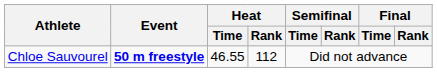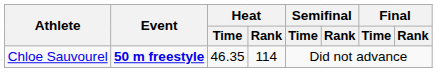 <table class=wikitable style="font-size:90%">
 <tr>
 <th rowspan="2">Athlete</th>
 <th rowspan="2">Event</th>
 <th colspan="2">Heat</th>
 <th colspan="2">Semifinal</th>
 <th colspan="2">Final</th>
 </tr>
 <tr style="font-size:95%">
 <th>Time</th>
 <th>Rank</th>
 <th>Time</th>
 <th>Rank</th>
 <th>Time</th>
 <th>Rank</th>
 </tr>
 <tr align=center>
 <td align=left><a href='#'>Chloe Sauvourel</a></td>
 <td align=left><strong><a href='#'>50 m freestyle</a></strong></td>
-<td>46.55</td>
-<td>112</td>
+<td>46.35</td>
+<td>114</td>
 <td colspan=4>Did not advance</td>
 </tr>
 </table>
